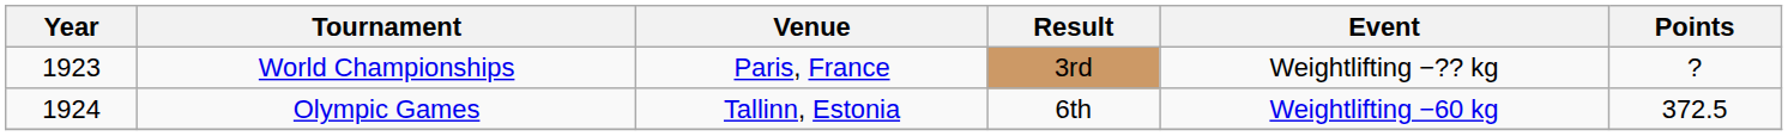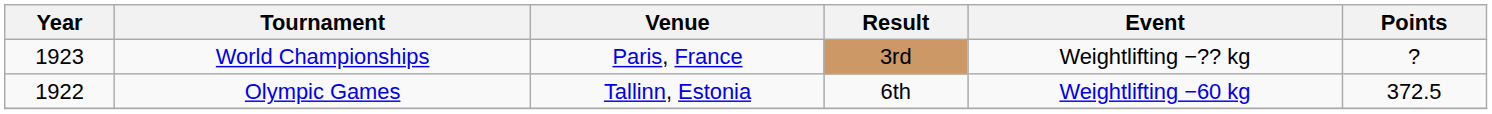 <table class="wikitable" style=" text-align:center; font-size:95%;" width="65%">
 <tr>
 <th>Year</th>
 <th>Tournament</th>
 <th>Venue</th>
 <th>Result</th>
 <th>Event</th>
 <th>Points</th>
 </tr>
 <tr>
 <td>1923</td>
 <td><a href='#'>World Championships</a></td>
 <td><a href='#'>Paris</a>, <a href='#'>France</a></td>
 <td align="center" bgcolor=cc9966>3rd</td>
 <td>Weightlifting −?? kg</td>
 <td>?</td>
 </tr>
 <tr>
-<td>1924</td>
+<td>1922</td>
 <td><a href='#'>Olympic Games</a></td>
 <td><a href='#'>Tallinn</a>, <a href='#'>Estonia</a></td>
 <td>6th</td>
 <td><a href='#'>Weightlifting −60 kg</a></td>
 <td>372.5</td>
 </tr>
 <tr>
 </tr>
 </table>
